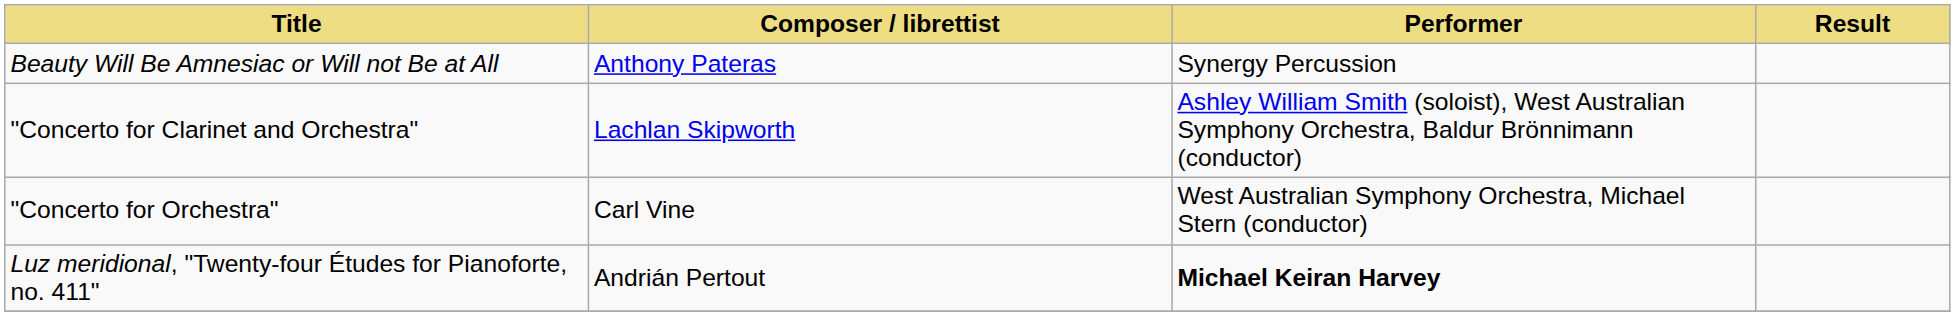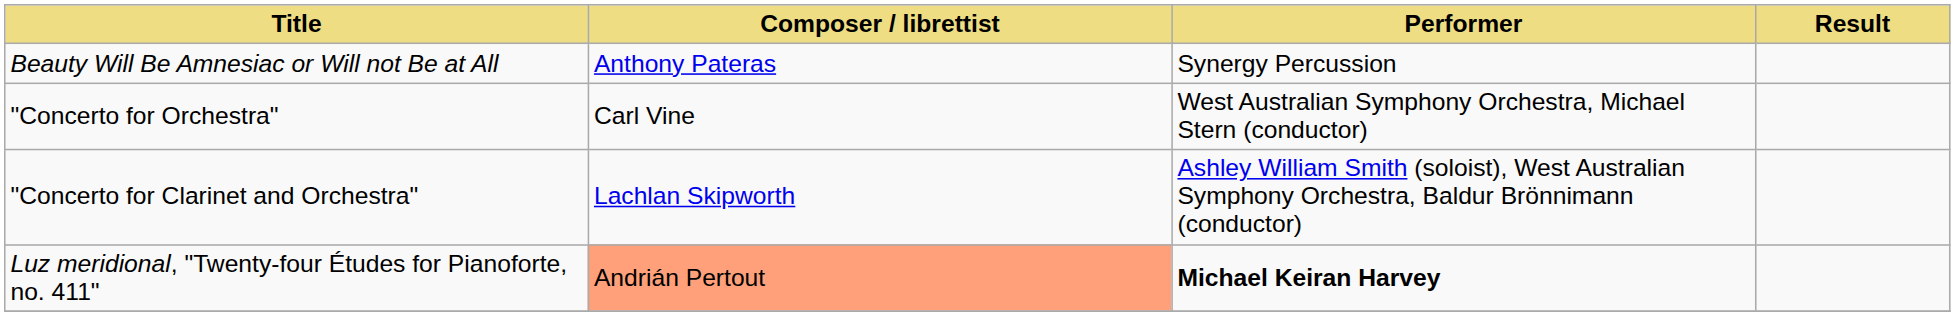 <table class="wikitable" width=100%>
 <tr>
 <th style="width:30%;background:#EEDD82;">Title</th>
 <th style="width:30%;background:#EEDD82;">Composer / librettist</th>
 <th style="width:30%;background:#EEDD82;">Performer</th>
 <th style="width:10%;background:#EEDD82;">Result<br></th>
 </tr>
 <tr>
 <td><em>Beauty Will Be Amnesiac or Will not Be at All</em></td>
 <td><a href='#'>Anthony Pateras</a></td>
 <td>Synergy Percussion</td>
 <td></td>
 </tr>
 <tr>
+<td>"Concerto for Orchestra"</td>
+<td>Carl Vine</td>
+<td>West Australian Symphony Orchestra, Michael Stern (conductor)</td>
+<td></td>
+</tr>
+<tr>
 <td>"Concerto for Clarinet and Orchestra"</td>
 <td><a href='#'>Lachlan Skipworth</a></td>
 <td><a href='#'>Ashley William Smith</a> (soloist), West Australian Symphony Orchestra, Baldur Brönnimann (conductor)</td>
 <td></td>
 </tr>
 <tr>
-<td>"Concerto for Orchestra"</td>
-<td>Carl Vine</td>
-<td>West Australian Symphony Orchestra, Michael Stern (conductor)</td>
-<td></td>
-</tr>
-<tr>
 <td><em>Luz meridional</em>, "Twenty-four Études for Pianoforte, no. 411"</td>
-<td>Andrián Pertout</td>
+<td style="background: lightsalmon;">Andrián Pertout</td>
 <td><strong>Michael Keiran Harvey</strong></td>
 <td></td>
 </tr>
 <tr>
 </tr>
 </table>
